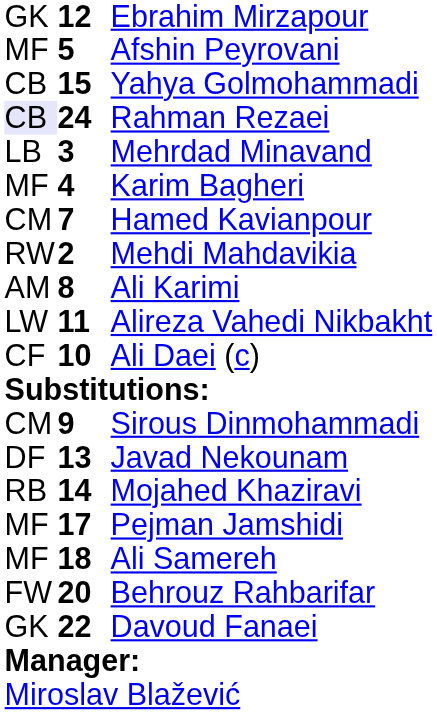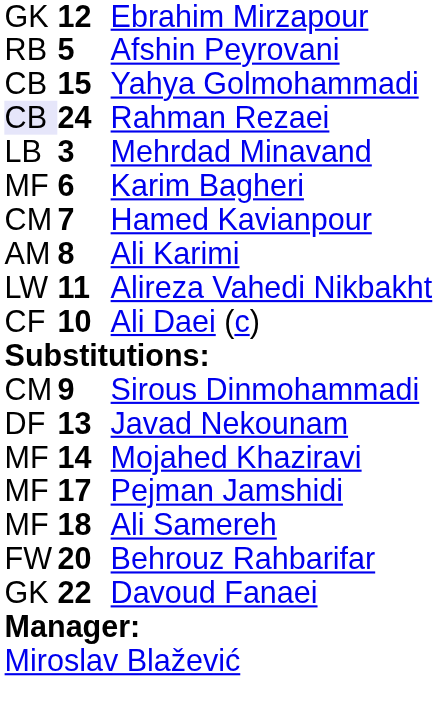 <table style="font-size:90%; margin:0.2em auto;" cellspacing="0" cellpadding="0">
 <tr>
 <th width="25"></th>
 <th width="25"></th>
 </tr>
 <tr>
 <td>GK</td>
 <td><strong>12</strong></td>
 <td><a href='#'>Ebrahim Mirzapour</a></td>
 </tr>
 <tr>
-<td>MF</td>
+<td>RB</td>
 <td><strong>5</strong></td>
 <td><a href='#'>Afshin Peyrovani</a></td>
 </tr>
 <tr>
 <td>CB</td>
 <td><strong>15</strong></td>
 <td><a href='#'>Yahya Golmohammadi</a></td>
 </tr>
 <tr>
 <td style="background: lavender;">CB</td>
 <td><strong>24</strong></td>
 <td><a href='#'>Rahman Rezaei</a></td>
 </tr>
 <tr>
 <td>LB</td>
 <td><strong>3</strong></td>
 <td><a href='#'>Mehrdad Minavand</a></td>
 </tr>
 <tr>
 <td>MF</td>
-<td><strong>4</strong></td>
+<td><strong>6</strong></td>
 <td><a href='#'>Karim Bagheri</a></td>
 <td></td>
 </tr>
 <tr>
 <td>CM</td>
 <td><strong>7</strong></td>
 <td><a href='#'>Hamed Kavianpour</a></td>
-</tr>
-<tr>
-<td>RW</td>
-<td><strong>2</strong></td>
-<td><a href='#'>Mehdi Mahdavikia</a></td>
-<td></td>
 </tr>
 <tr>
 <td>AM</td>
 <td><strong>8</strong></td>
 <td><a href='#'>Ali Karimi</a></td>
 </tr>
 <tr>
 <td>LW</td>
 <td><strong>11</strong></td>
 <td><a href='#'>Alireza Vahedi Nikbakht</a></td>
 </tr>
 <tr>
 <td>CF</td>
 <td><strong>10</strong></td>
 <td><a href='#'>Ali Daei</a> (<a href='#'>c</a>)</td>
 </tr>
 <tr>
 <td colspan=3><strong>Substitutions:</strong></td>
 </tr>
 <tr>
 <td>CM</td>
 <td><strong>9</strong></td>
 <td><a href='#'>Sirous Dinmohammadi</a></td>
 </tr>
 <tr>
 <td>DF</td>
 <td><strong>13</strong></td>
 <td><a href='#'>Javad Nekounam</a></td>
 </tr>
 <tr>
-<td>RB</td>
+<td>MF</td>
 <td><strong>14</strong></td>
 <td><a href='#'>Mojahed Khaziravi</a></td>
 </tr>
 <tr>
 <td>MF</td>
 <td><strong>17</strong></td>
 <td><a href='#'>Pejman Jamshidi</a></td>
 </tr>
 <tr>
 <td>MF</td>
 <td><strong>18</strong></td>
 <td><a href='#'>Ali Samereh</a></td>
 </tr>
 <tr>
 <td>FW</td>
 <td><strong>20</strong></td>
 <td><a href='#'>Behrouz Rahbarifar</a></td>
 </tr>
 <tr>
 <td>GK</td>
 <td><strong>22</strong></td>
 <td><a href='#'>Davoud Fanaei</a></td>
 </tr>
 <tr>
 <td colspan=3><strong>Manager:</strong></td>
 </tr>
 <tr>
 <td colspan="4"> <a href='#'>Miroslav Blažević</a></td>
 </tr>
 </table>
